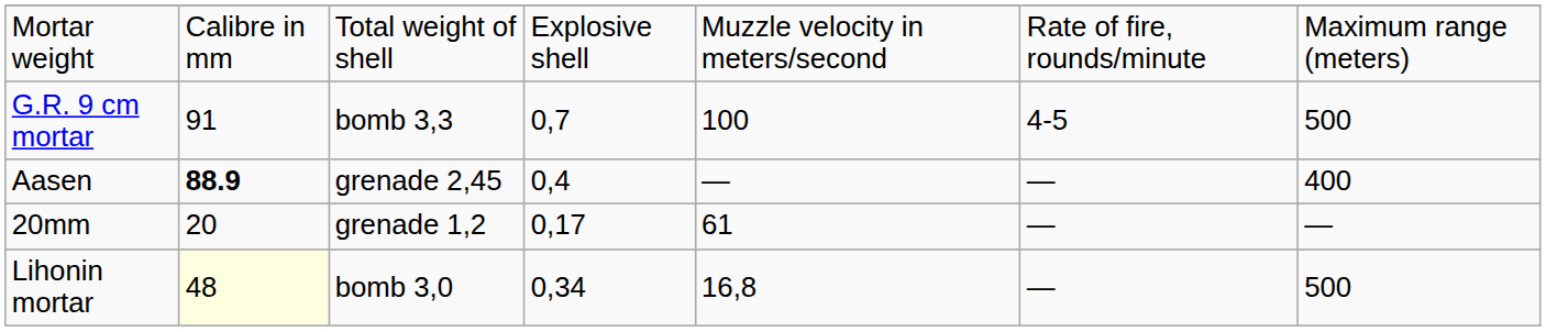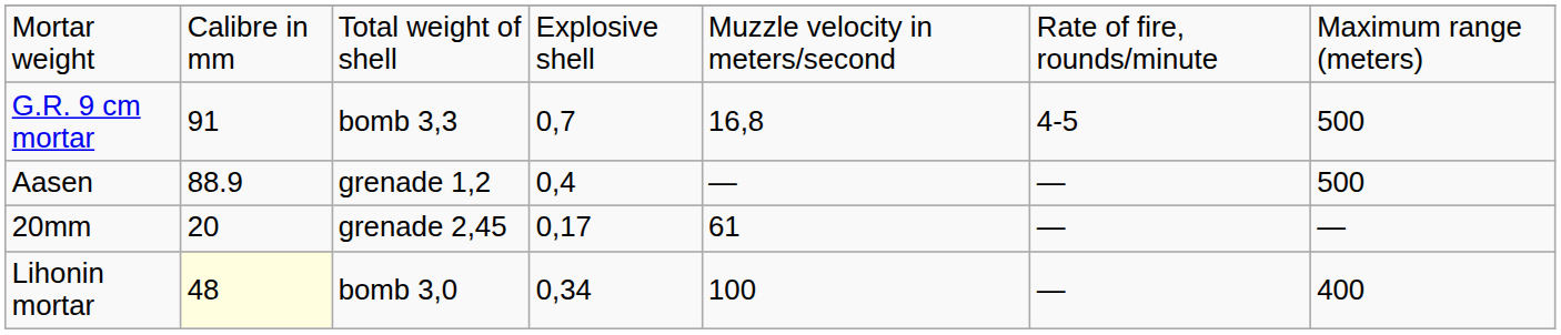 <table class="wikitable">
 <tr>
 </tr>
 <tr>
 <td>Mortar weight</td>
 <td>Calibre in mm</td>
 <td>Total weight of shell</td>
 <td>Explosive shell</td>
 <td>Muzzle velocity in meters/second</td>
 <td>Rate of fire, rounds/minute</td>
 <td>Maximum range (meters)</td>
 </tr>
 <tr>
 <td><a href='#'>G.R. 9 cm mortar</a></td>
 <td>91</td>
 <td>bomb 3,3</td>
 <td>0,7</td>
-<td>100</td>
+<td>16,8</td>
 <td>4-5</td>
 <td>500</td>
 </tr>
 <tr>
 <td>Aasen</td>
-<td><strong>88.9</strong></td>
-<td>grenade 2,45</td>
+<td>88.9</td>
+<td>grenade 1,2</td>
 <td>0,4</td>
 <td>—</td>
 <td>—</td>
-<td>400</td>
+<td>500</td>
 </tr>
 <tr>
 <td>20mm</td>
 <td>20</td>
-<td>grenade 1,2</td>
+<td>grenade 2,45</td>
 <td>0,17</td>
 <td>61</td>
 <td>—</td>
 <td>—</td>
 </tr>
 <tr>
 <td>Lihonin mortar</td>
 <td style="background: lightyellow;">48</td>
 <td>bomb 3,0</td>
 <td>0,34</td>
-<td>16,8</td>
+<td>100</td>
 <td>—</td>
-<td>500</td>
+<td>400</td>
 </tr>
 </table>
